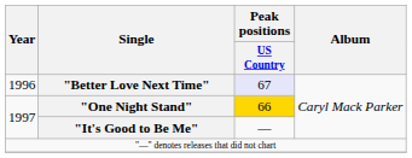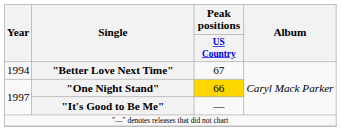 <table class="wikitable plainrowheaders" style="text-align:center;">
 <tr>
 <th rowspan="2">Year</th>
 <th rowspan="2" style="width:14em;">Single</th>
 <th>Peak positions</th>
 <th rowspan="2">Album</th>
 </tr>
 <tr style="font-size:smaller;">
 <th width="65"><a href='#'>US Country</a></th>
 </tr>
 <tr>
-<td>1996</td>
+<td>1994</td>
 <th scope="row">"Better Love Next Time"</th>
-<td style="background: lavender;">67</td>
+<td>67</td>
 <td align="left" rowspan="3"><em>Caryl Mack Parker</em></td>
 </tr>
 <tr>
 <td rowspan="2">1997</td>
 <th scope="row">"One Night Stand"</th>
 <td style="background: gold;">66</td>
 </tr>
 <tr>
 <th scope="row">"It's Good to Be Me"</th>
 <td>—</td>
 </tr>
 <tr>
 <td colspan="4" style="font-size:8pt">"—" denotes releases that did not chart</td>
 </tr>
 <tr>
 </tr>
 </table>
